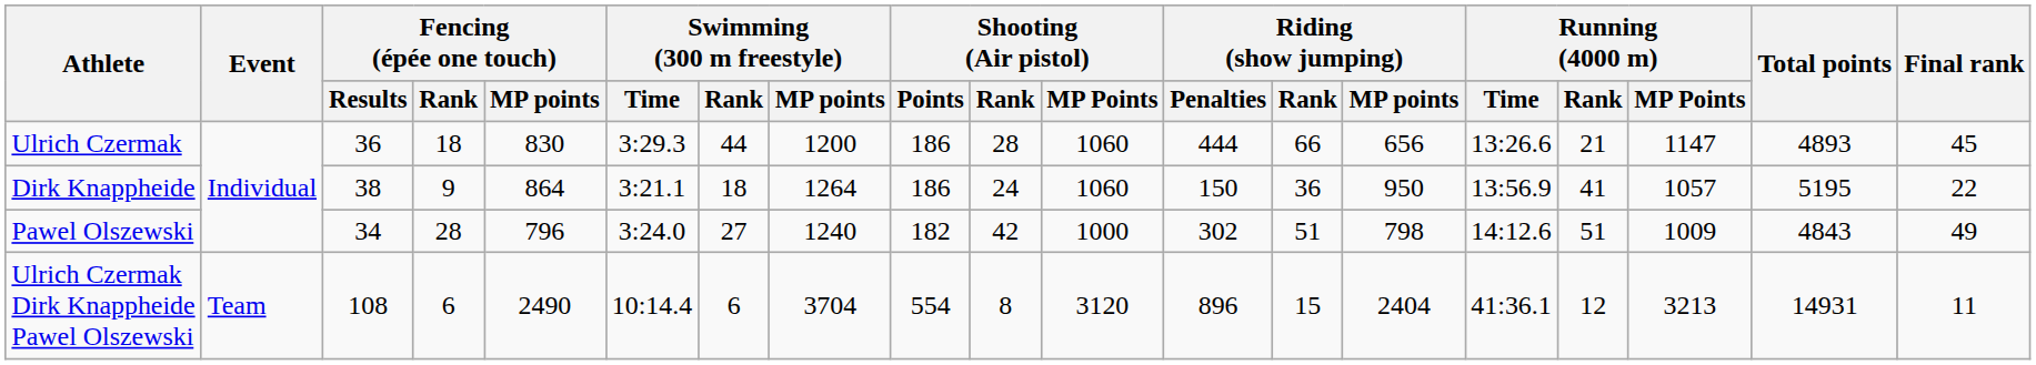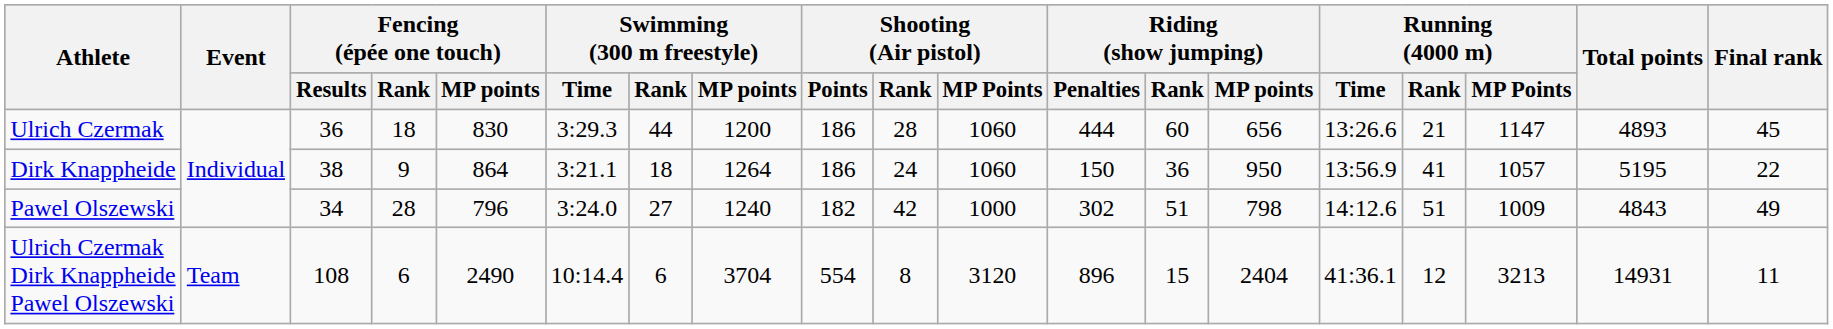 <table class="wikitable" style="font-size:90%">
 <tr>
 <th rowspan="2">Athlete</th>
 <th rowspan="2">Event</th>
 <th colspan=3>Fencing<br><span>(épée one touch)</span></th>
 <th colspan=3>Swimming<br><span>(300 m freestyle)</span></th>
 <th colspan=3>Shooting<br><span>(Air pistol)</span></th>
 <th colspan=3>Riding<br><span>(show jumping)</span></th>
 <th colspan=3>Running<br><span>(4000 m)</span></th>
 <th rowspan=2>Total points</th>
 <th rowspan=2>Final rank</th>
 </tr>
 <tr style="font-size:95%">
 <th>Results</th>
 <th>Rank</th>
 <th>MP points</th>
 <th>Time</th>
 <th>Rank</th>
 <th>MP points</th>
 <th>Points</th>
 <th>Rank</th>
 <th>MP Points</th>
 <th>Penalties</th>
 <th>Rank</th>
 <th>MP points</th>
 <th>Time</th>
 <th>Rank</th>
 <th>MP Points</th>
 </tr>
 <tr align=center>
 <td align=left><a href='#'>Ulrich Czermak</a></td>
 <td align=left rowspan=3><a href='#'>Individual</a></td>
 <td>36</td>
 <td>18</td>
 <td>830</td>
 <td>3:29.3</td>
 <td>44</td>
 <td>1200</td>
 <td>186</td>
 <td>28</td>
 <td>1060</td>
 <td>444</td>
-<td>66</td>
+<td>60</td>
 <td>656</td>
 <td>13:26.6</td>
 <td>21</td>
 <td>1147</td>
 <td>4893</td>
 <td>45</td>
 </tr>
 <tr align=center>
 <td align=left><a href='#'>Dirk Knappheide</a></td>
 <td>38</td>
 <td>9</td>
 <td>864</td>
 <td>3:21.1</td>
 <td>18</td>
 <td>1264</td>
 <td>186</td>
 <td>24</td>
 <td>1060</td>
 <td>150</td>
 <td>36</td>
 <td>950</td>
 <td>13:56.9</td>
 <td>41</td>
 <td>1057</td>
 <td>5195</td>
 <td>22</td>
 </tr>
 <tr align=center>
 <td align=left><a href='#'>Pawel Olszewski</a></td>
 <td>34</td>
 <td>28</td>
 <td>796</td>
 <td>3:24.0</td>
 <td>27</td>
 <td>1240</td>
 <td>182</td>
 <td>42</td>
 <td>1000</td>
 <td>302</td>
 <td>51</td>
 <td>798</td>
 <td>14:12.6</td>
 <td>51</td>
 <td>1009</td>
 <td>4843</td>
 <td>49</td>
 </tr>
 <tr align=center>
 <td align=left><a href='#'>Ulrich Czermak</a><br><a href='#'>Dirk Knappheide</a><br><a href='#'>Pawel Olszewski</a></td>
 <td align=left><a href='#'>Team</a></td>
 <td>108</td>
 <td>6</td>
 <td>2490</td>
 <td>10:14.4</td>
 <td>6</td>
 <td>3704</td>
 <td>554</td>
 <td>8</td>
 <td>3120</td>
 <td>896</td>
 <td>15</td>
 <td>2404</td>
 <td>41:36.1</td>
 <td>12</td>
 <td>3213</td>
 <td>14931</td>
 <td>11</td>
 </tr>
 </table>
